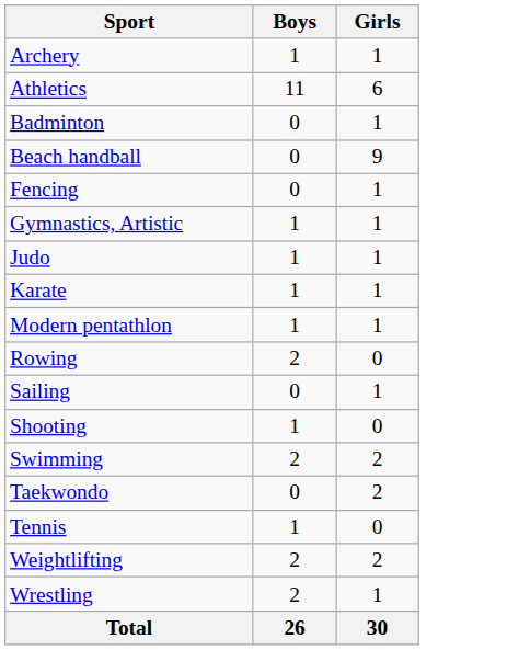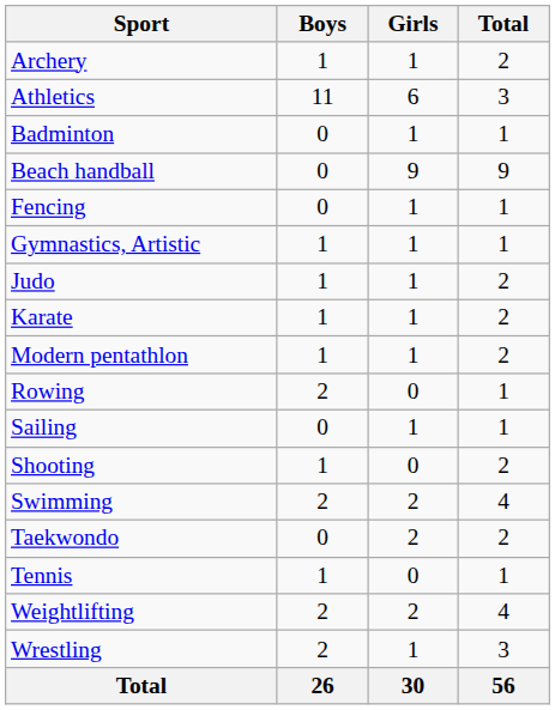 <table class="wikitable sortable" style="text-align:center;">
 <tr>
 <th width=180>Sport</th>
 <th width=55>Boys</th>
 <th width=55>Girls</th>
+<th width=55>Total</th>
 </tr>
 <tr>
 <td align=left><a href='#'>Archery</a></td>
 <td>1</td>
 <td>1</td>
+<td>2</td>
 </tr>
 <tr>
 <td align=left><a href='#'>Athletics</a></td>
 <td>11</td>
 <td>6</td>
+<td>3</td>
 </tr>
 <tr>
 <td align=left><a href='#'>Badminton</a></td>
 <td>0</td>
+<td>1</td>
 <td>1</td>
 </tr>
 <tr>
 <td align=left><a href='#'>Beach handball</a></td>
 <td>0</td>
 <td>9</td>
+<td>9</td>
 </tr>
 <tr>
 <td align=left><a href='#'>Fencing</a></td>
 <td>0</td>
 <td>1</td>
+<td>1</td>
 </tr>
 <tr>
 <td align=left><a href='#'>Gymnastics, Artistic</a></td>
+<td>1</td>
 <td>1</td>
 <td>1</td>
 </tr>
 <tr>
 <td align=left><a href='#'>Judo</a></td>
 <td>1</td>
 <td>1</td>
+<td>2</td>
 </tr>
 <tr>
 <td align=left><a href='#'>Karate</a></td>
 <td>1</td>
 <td>1</td>
+<td>2</td>
 </tr>
 <tr>
 <td align=left><a href='#'>Modern pentathlon</a></td>
 <td>1</td>
 <td>1</td>
+<td>2</td>
 </tr>
 <tr>
 <td align=left><a href='#'>Rowing</a></td>
 <td>2</td>
 <td>0</td>
+<td>1</td>
 </tr>
 <tr>
 <td align=left><a href='#'>Sailing</a></td>
 <td>0</td>
+<td>1</td>
 <td>1</td>
 </tr>
 <tr>
 <td align=left><a href='#'>Shooting</a></td>
 <td>1</td>
 <td>0</td>
+<td>2</td>
 </tr>
 <tr>
 <td align=left><a href='#'>Swimming</a></td>
 <td>2</td>
 <td>2</td>
+<td>4</td>
 </tr>
 <tr>
 <td align=left><a href='#'>Taekwondo</a></td>
 <td>0</td>
+<td>2</td>
 <td>2</td>
 </tr>
 <tr>
 <td align=left><a href='#'>Tennis</a></td>
 <td>1</td>
 <td>0</td>
+<td>1</td>
 </tr>
 <tr>
 <td align=left><a href='#'>Weightlifting</a></td>
 <td>2</td>
 <td>2</td>
+<td>4</td>
 </tr>
 <tr>
 <td align=left><a href='#'>Wrestling</a></td>
 <td>2</td>
 <td>1</td>
+<td>3</td>
 </tr>
 <tr class="sortbottom">
 <th>Total</th>
 <th>26</th>
 <th>30</th>
+<th>56</th>
 </tr>
 </table>
